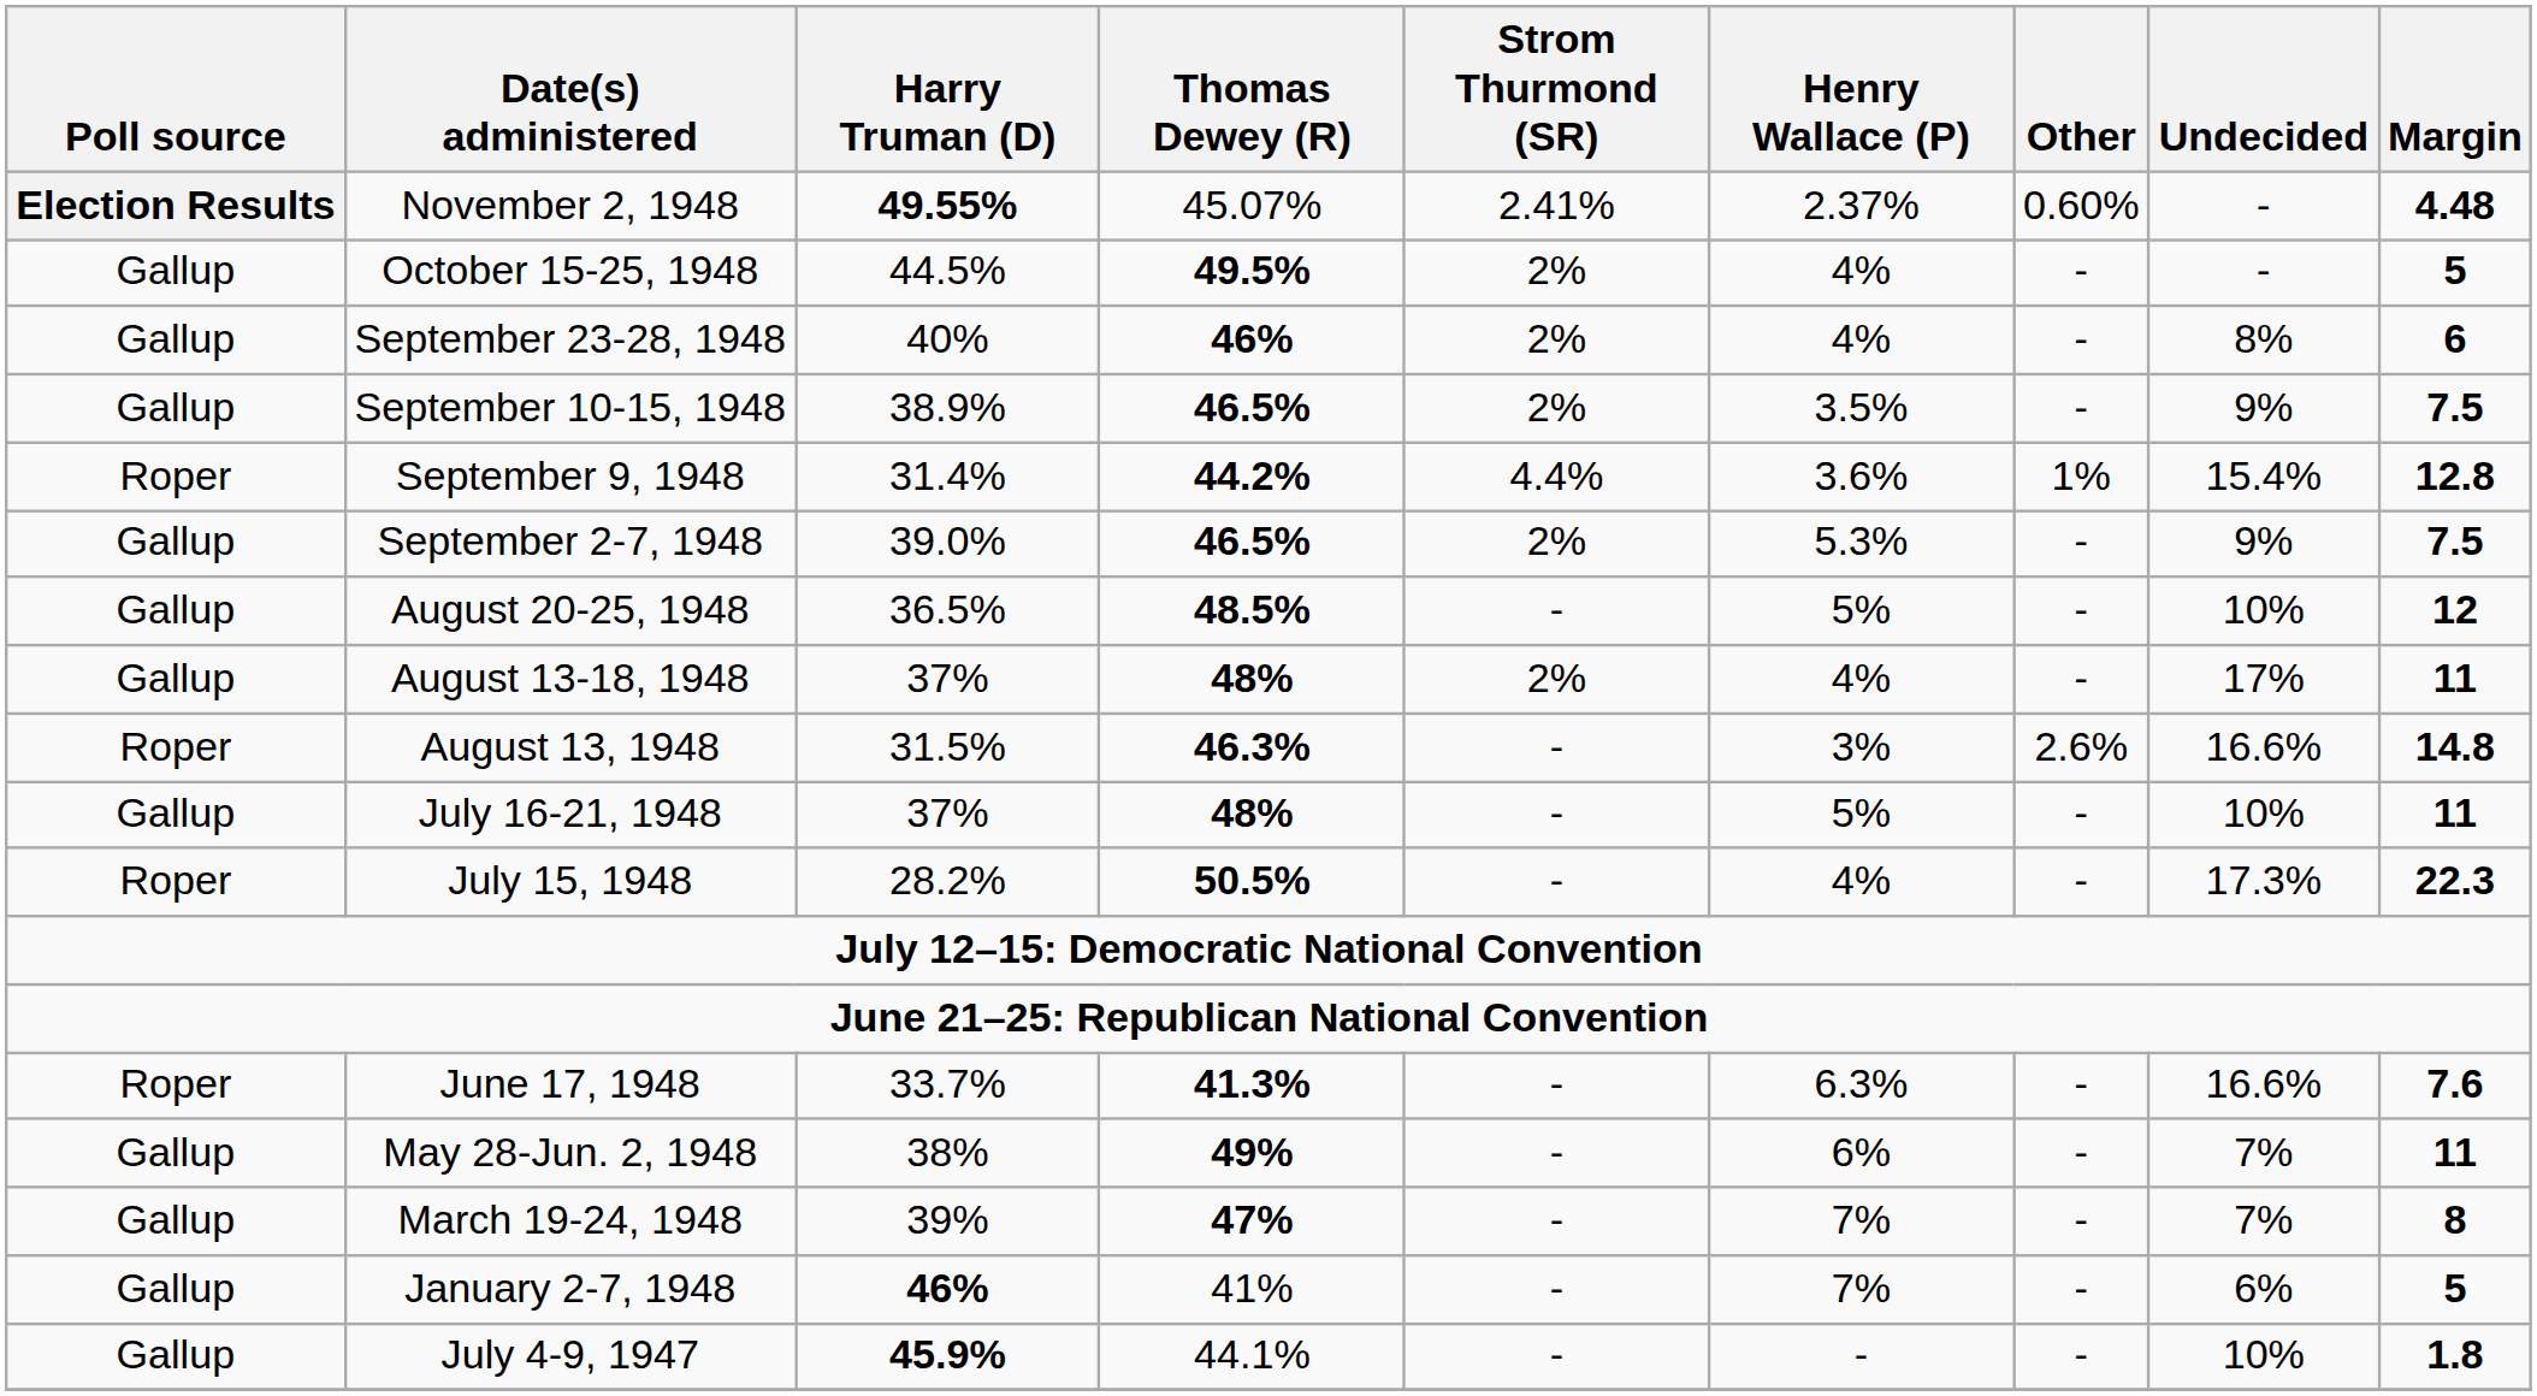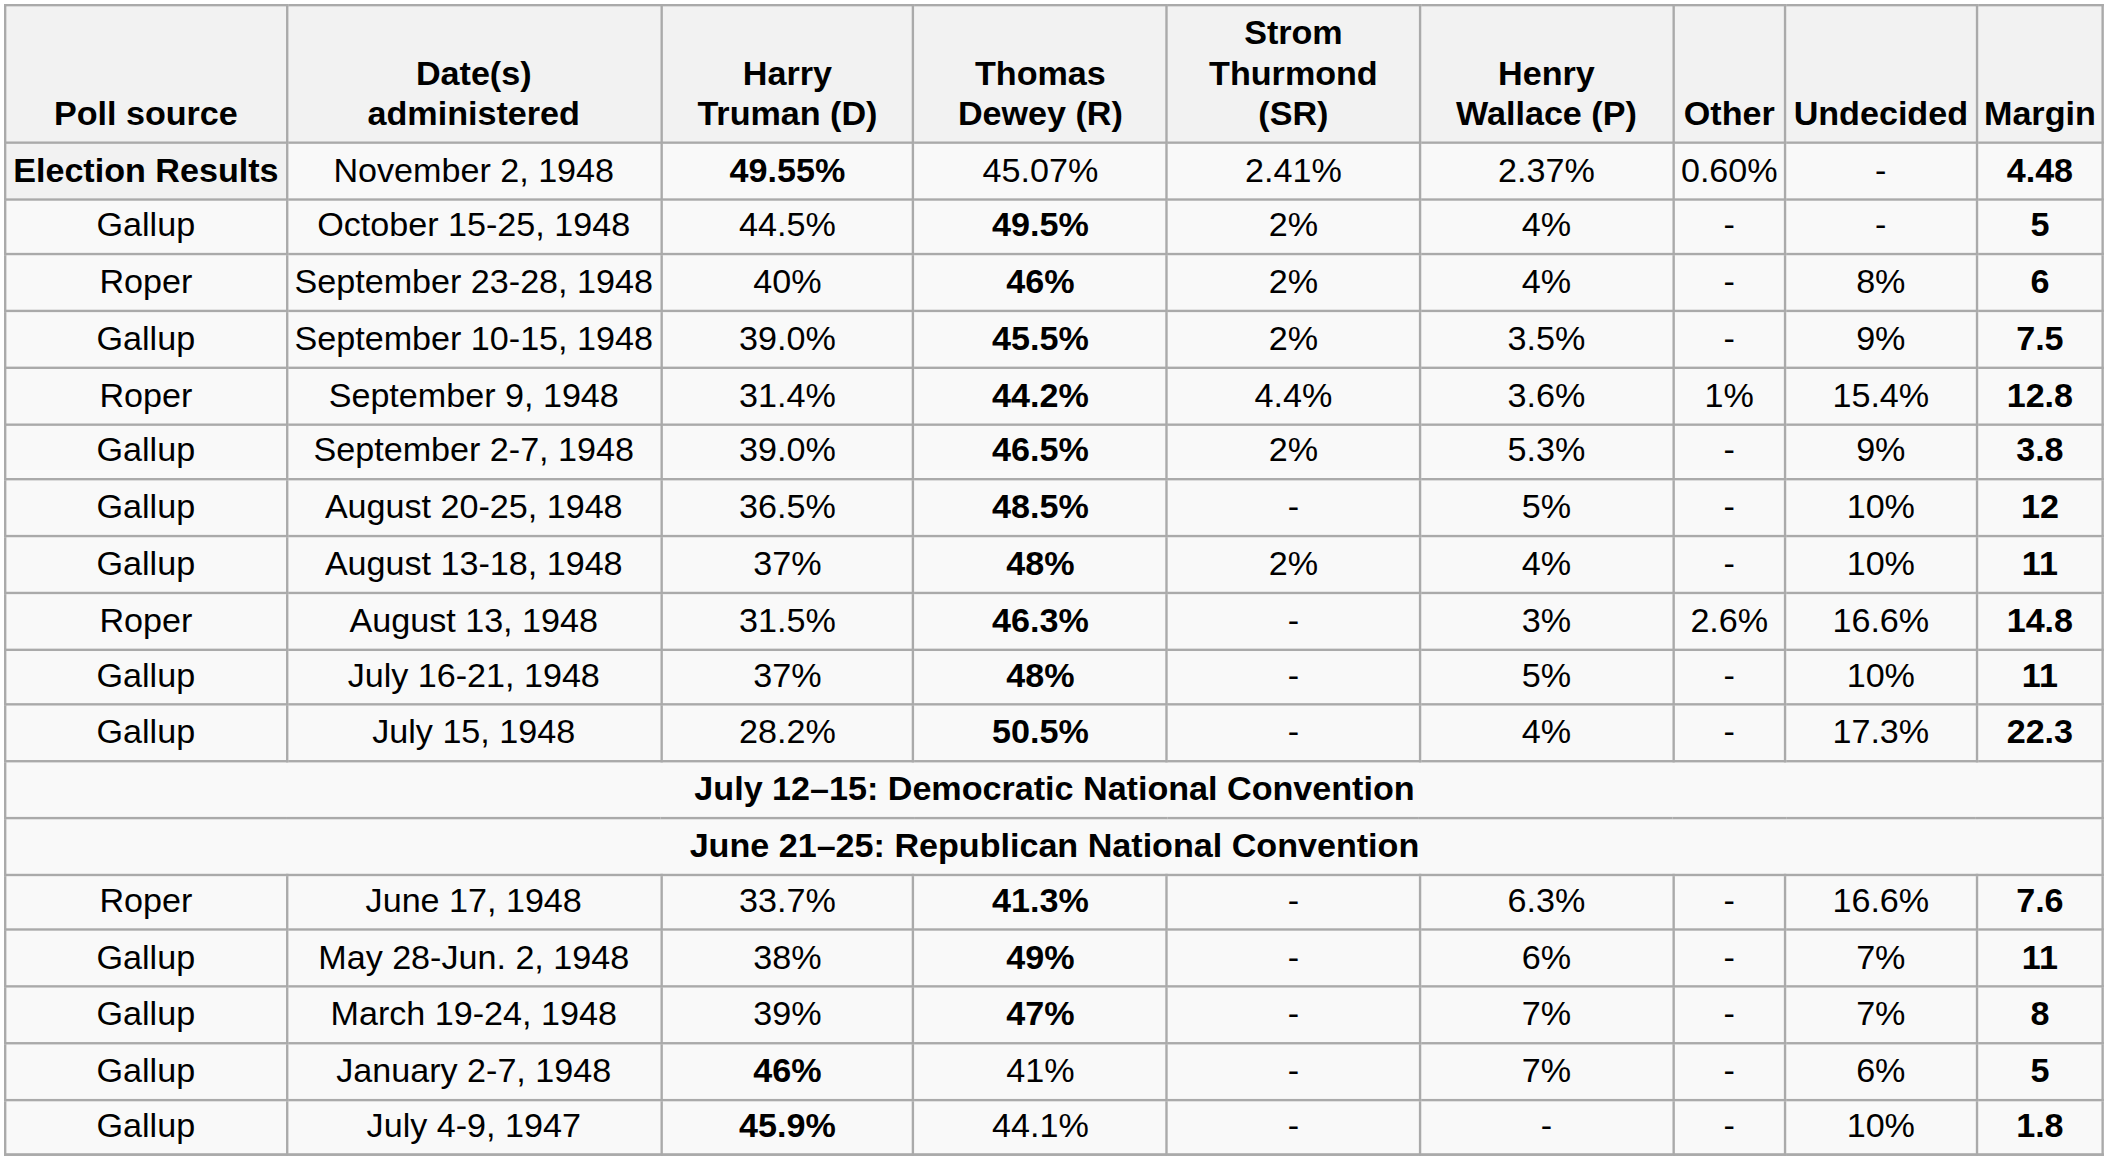 <table class="wikitable sortable mw-collapsible mw-collapsed" style="text-align:center;font-size:90%;line-height:17px">
 <tr valign= bottom>
 <th>Poll source</th>
 <th>Date(s)<br>administered</th>
 <th class="unsortable" style="width:100px;">Harry<br>Truman (D)</th>
 <th class="unsortable" style="width:100px;">Thomas<br>Dewey (R)</th>
 <th class="unsortable" style="width:100px;">Strom<br>Thurmond (SR)</th>
 <th class="unsortable" style="width:100px;">Henry<br>Wallace (P)</th>
 <th class="unsortable">Other</th>
 <th class="unsortable">Undecided</th>
 <th class="unsortable">Margin</th>
 </tr>
 <tr>
 <th><strong>Election Results</strong></th>
 <td>November 2, 1948</td>
 <td align="center" ><strong>49.55%</strong></td>
 <td align="center">45.07%</td>
 <td align="center">2.41%</td>
 <td align="center">2.37%</td>
 <td align="center">0.60%</td>
 <td>-</td>
 <td><strong>4.48</strong></td>
 </tr>
 <tr>
 <td rowspan=1>Gallup</td>
 <td rowspan=1>October 15-25, 1948</td>
 <td>44.5%</td>
 <td><strong>49.5%</strong></td>
 <td>2%</td>
 <td>4%</td>
 <td>-</td>
 <td>-</td>
 <td><strong>5</strong></td>
 </tr>
 <tr>
-<td rowspan=1>Gallup</td>
+<td rowspan=1>Roper</td>
 <td rowspan=1>September 23-28, 1948</td>
 <td>40%</td>
 <td><strong>46%</strong></td>
 <td>2%</td>
 <td>4%</td>
 <td>-</td>
 <td>8%</td>
 <td><strong>6</strong></td>
 </tr>
 <tr>
 <td rowspan=1>Gallup</td>
 <td rowspan=1>September 10-15, 1948</td>
-<td>38.9%</td>
-<td><strong>46.5%</strong></td>
+<td>39.0%</td>
+<td><strong>45.5%</strong></td>
 <td>2%</td>
 <td>3.5%</td>
 <td>-</td>
 <td>9%</td>
 <td><strong>7.5</strong></td>
 </tr>
 <tr>
 <td rowspan=1>Roper</td>
 <td rowspan=1>September 9, 1948</td>
 <td>31.4%</td>
 <td><strong>44.2%</strong></td>
 <td>4.4%</td>
 <td>3.6%</td>
 <td>1%</td>
 <td>15.4%</td>
 <td><strong>12.8</strong></td>
 </tr>
 <tr>
 <td rowspan=1>Gallup</td>
 <td rowspan=1>September 2-7, 1948</td>
 <td>39.0%</td>
 <td><strong>46.5%</strong></td>
 <td>2%</td>
 <td>5.3%</td>
 <td>-</td>
 <td>9%</td>
-<td><strong>7.5</strong></td>
+<td><strong>3.8</strong></td>
 </tr>
 <tr>
 <td rowspan=1>Gallup</td>
 <td rowspan=1>August 20-25, 1948</td>
 <td>36.5%</td>
 <td><strong>48.5%</strong></td>
 <td>-</td>
 <td>5%</td>
 <td>-</td>
 <td>10%</td>
 <td><strong>12</strong></td>
 </tr>
 <tr>
 <td rowspan=1>Gallup</td>
 <td rowspan=1>August 13-18, 1948</td>
 <td>37%</td>
 <td><strong>48%</strong></td>
 <td>2%</td>
 <td>4%</td>
 <td>-</td>
-<td>17%</td>
+<td>10%</td>
 <td><strong>11</strong></td>
 </tr>
 <tr>
 <td rowspan=1>Roper</td>
 <td rowspan=1>August 13, 1948</td>
 <td>31.5%</td>
 <td><strong>46.3%</strong></td>
 <td>-</td>
 <td>3%</td>
 <td>2.6%</td>
 <td>16.6%</td>
 <td><strong>14.8</strong></td>
 </tr>
 <tr>
 <td rowspan=1>Gallup</td>
 <td rowspan=1>July 16-21, 1948</td>
 <td>37%</td>
 <td><strong>48%</strong></td>
 <td>-</td>
 <td>5%</td>
 <td>-</td>
 <td>10%</td>
 <td><strong>11</strong></td>
 </tr>
 <tr>
-<td rowspan=1>Roper</td>
+<td rowspan=1>Gallup</td>
 <td rowspan=1>July 15, 1948</td>
 <td>28.2%</td>
 <td><strong>50.5%</strong></td>
 <td>-</td>
 <td>4%</td>
 <td>-</td>
 <td>17.3%</td>
 <td><strong>22.3</strong></td>
 </tr>
 <tr>
 <td colspan="10"  align="center"><strong>July 12–15: Democratic National Convention</strong></td>
 </tr>
 <tr>
 <td colspan="10"  align="center"><strong>June 21–25: Republican National Convention</strong></td>
 </tr>
 <tr>
 <td rowspan=1>Roper</td>
 <td rowspan=1>June 17, 1948</td>
 <td>33.7%</td>
 <td><strong>41.3%</strong></td>
 <td>-</td>
 <td>6.3%</td>
 <td>-</td>
 <td>16.6%</td>
 <td><strong>7.6</strong></td>
 </tr>
 <tr>
 <td rowspan=1>Gallup</td>
 <td rowspan=1>May 28-Jun. 2, 1948</td>
 <td>38%</td>
 <td><strong>49%</strong></td>
 <td>-</td>
 <td>6%</td>
 <td>-</td>
 <td>7%</td>
 <td><strong>11</strong></td>
 </tr>
 <tr>
 <td rowspan=1>Gallup</td>
 <td rowspan=1>March 19-24, 1948</td>
 <td>39%</td>
 <td><strong>47%</strong></td>
 <td>-</td>
 <td>7%</td>
 <td>-</td>
 <td>7%</td>
 <td><strong>8</strong></td>
 </tr>
 <tr>
 <td rowspan=1>Gallup</td>
 <td rowspan=1>January 2-7, 1948</td>
 <td><strong>46%</strong></td>
 <td>41%</td>
 <td>-</td>
 <td>7%</td>
 <td>-</td>
 <td>6%</td>
 <td><strong>5</strong></td>
 </tr>
 <tr>
 <td rowspan=1>Gallup</td>
 <td rowspan=1>July 4-9, 1947</td>
 <td><strong>45.9%</strong></td>
 <td>44.1%</td>
 <td>-</td>
 <td>-</td>
 <td>-</td>
 <td>10%</td>
 <td><strong>1.8</strong></td>
 </tr>
 <tr>
 </tr>
 </table>
